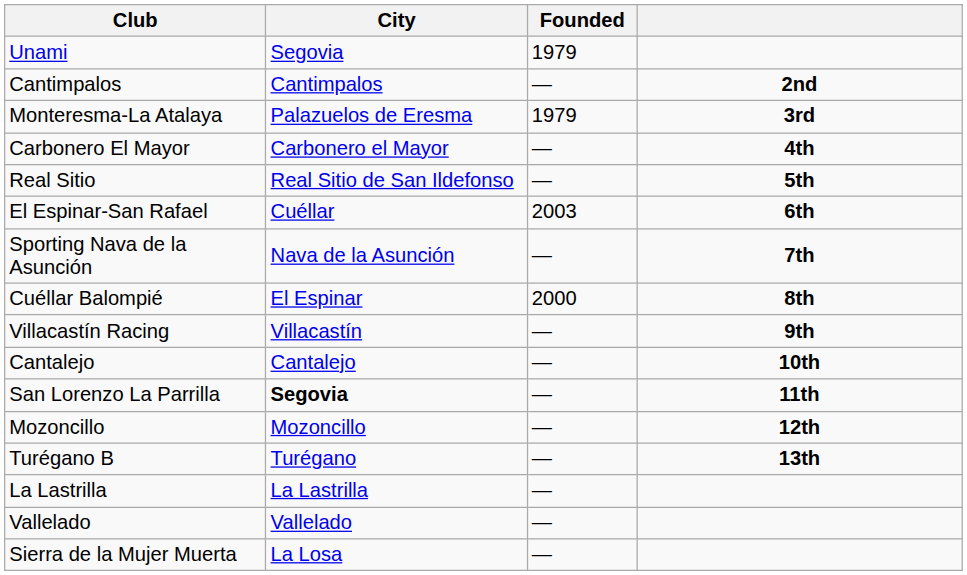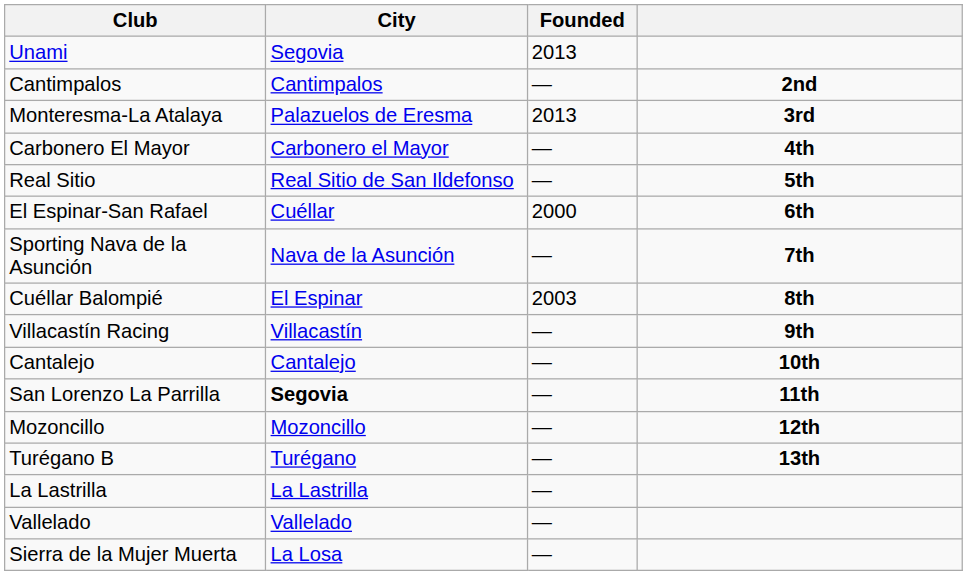 <table class="wikitable sortable">
 <tr>
 <th width=200>Club</th>
 <th width=200>City</th>
 <th width=80>Founded</th>
 <th width=250></th>
 </tr>
 <tr>
 <td><a href='#'>Unami</a></td>
 <td><a href='#'>Segovia</a></td>
-<td>1979</td>
+<td>2013</td>
 <td align=center><strong></strong></td>
 </tr>
 <tr>
 <td>Cantimpalos</td>
 <td><a href='#'>Cantimpalos</a></td>
 <td>—</td>
 <td align=center><strong>2nd</strong></td>
 </tr>
 <tr>
 <td>Monteresma-La Atalaya</td>
 <td><a href='#'>Palazuelos de Eresma</a></td>
-<td>1979</td>
+<td>2013</td>
 <td align=center><strong>3rd</strong></td>
 </tr>
 <tr>
 <td>Carbonero El Mayor</td>
 <td><a href='#'>Carbonero el Mayor</a></td>
 <td>—</td>
 <td align=center><strong>4th</strong></td>
 </tr>
 <tr>
 <td>Real Sitio</td>
 <td><a href='#'>Real Sitio de San Ildefonso</a></td>
 <td>—</td>
 <td align=center><strong>5th</strong></td>
 </tr>
 <tr>
 <td>El Espinar-San Rafael</td>
 <td><a href='#'>Cuéllar</a></td>
-<td>2003</td>
+<td>2000</td>
 <td align=center><strong>6th</strong></td>
 </tr>
 <tr>
 <td>Sporting Nava de la Asunción</td>
 <td><a href='#'>Nava de la Asunción</a></td>
 <td>—</td>
 <td align=center><strong>7th</strong></td>
 </tr>
 <tr>
 <td>Cuéllar Balompié</td>
 <td><a href='#'>El Espinar</a></td>
-<td>2000</td>
+<td>2003</td>
 <td align=center><strong>8th</strong></td>
 </tr>
 <tr>
 <td>Villacastín Racing</td>
 <td><a href='#'>Villacastín</a></td>
 <td>—</td>
 <td align=center><strong>9th</strong></td>
 </tr>
 <tr>
 <td>Cantalejo</td>
 <td><a href='#'>Cantalejo</a></td>
 <td>—</td>
 <td align=center><strong>10th</strong></td>
 </tr>
 <tr>
 <td>San Lorenzo La Parrilla</td>
 <td><strong>Segovia</strong></td>
 <td>—</td>
 <td align=center><strong>11th</strong></td>
 </tr>
 <tr>
 <td>Mozoncillo</td>
 <td><a href='#'>Mozoncillo</a></td>
 <td>—</td>
 <td align=center><strong>12th</strong></td>
 </tr>
 <tr>
 <td>Turégano B</td>
 <td><a href='#'>Turégano</a></td>
 <td>—</td>
 <td align=center><strong>13th</strong></td>
 </tr>
 <tr>
 <td>La Lastrilla</td>
 <td><a href='#'>La Lastrilla</a></td>
 <td>—</td>
 <td align=center><strong></strong></td>
 </tr>
 <tr>
 <td>Vallelado</td>
 <td><a href='#'>Vallelado</a></td>
 <td>—</td>
 <td align=center><strong></strong></td>
 </tr>
 <tr>
 <td>Sierra de la Mujer Muerta</td>
 <td><a href='#'>La Losa</a></td>
 <td>—</td>
 <td align=center><strong></strong></td>
 </tr>
 </table>
